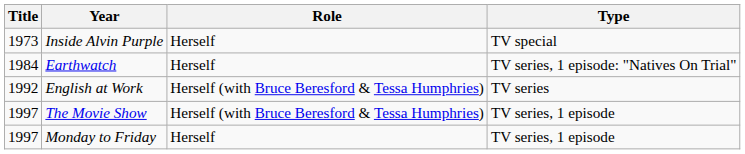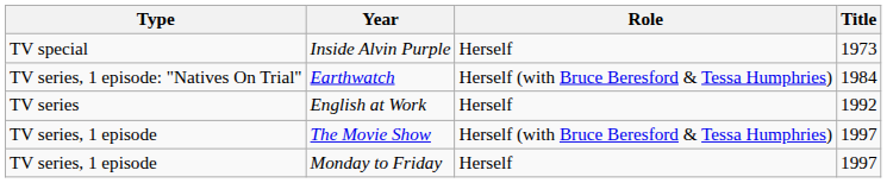 <table class="wikitable">
 <tr>
-<th>Title</th>
+<th>Type</th>
 <th>Year</th>
 <th>Role</th>
-<th>Type</th>
+<th>Title</th>
 </tr>
 <tr>
-<td>1973</td>
+<td>TV special</td>
 <td><em>Inside Alvin Purple</em></td>
 <td>Herself</td>
-<td>TV special</td>
+<td>1973</td>
 </tr>
 <tr>
+<td>TV series, 1 episode: "Natives On Trial"</td>
+<td><em><a href='#'>Earthwatch</a></em></td>
+<td>Herself (with <a href='#'>Bruce Beresford</a> & <a href='#'>Tessa Humphries</a>)</td>
 <td>1984</td>
-<td><em><a href='#'>Earthwatch</a></em></td>
-<td>Herself</td>
-<td>TV series, 1 episode: "Natives On Trial"</td>
 </tr>
 <tr>
+<td>TV series</td>
+<td><em>English at Work</em></td>
+<td>Herself</td>
 <td>1992</td>
-<td><em>English at Work</em></td>
-<td>Herself (with <a href='#'>Bruce Beresford</a> & <a href='#'>Tessa Humphries</a>)</td>
-<td>TV series</td>
 </tr>
 <tr>
-<td>1997</td>
+<td>TV series, 1 episode</td>
 <td><em><a href='#'>The Movie Show</a></em></td>
 <td>Herself (with <a href='#'>Bruce Beresford</a> & <a href='#'>Tessa Humphries</a>)</td>
-<td>TV series, 1 episode</td>
+<td>1997</td>
 </tr>
 <tr>
-<td>1997</td>
+<td>TV series, 1 episode</td>
 <td><em>Monday to Friday</em></td>
 <td>Herself</td>
-<td>TV series, 1 episode</td>
+<td>1997</td>
 </tr>
 </table>
